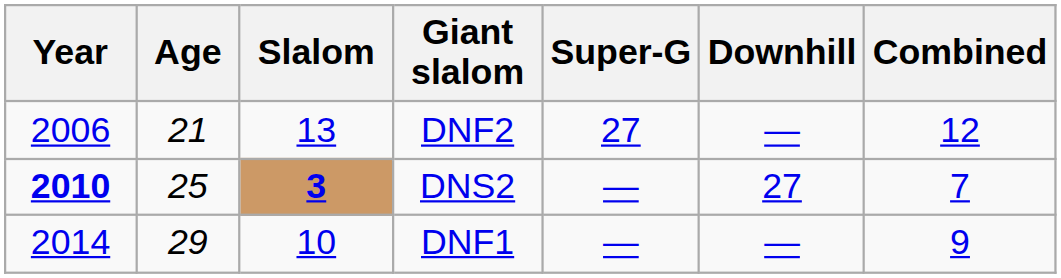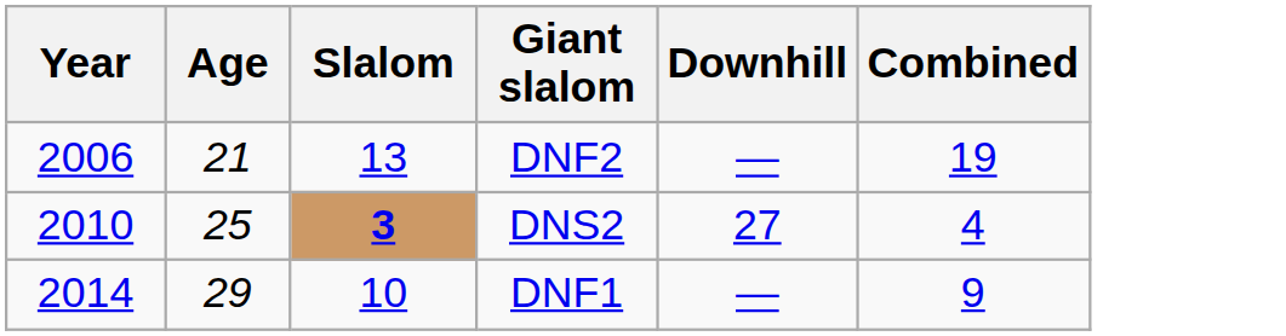 <table class=wikitable style="text-align:center">
 <tr>
 <th>  Year  </th>
 <th> Age </th>
 <th> Slalom </th>
 <th> Giant <br> slalom </th>
-<th>Super-G</th>
 <th>Downhill</th>
 <th>Combined</th>
 </tr>
 <tr>
 <td><a href='#'>2006</a></td>
 <td><em>21</em></td>
 <td><a href='#'>13</a></td>
 <td><a href='#'>DNF2</a></td>
-<td><a href='#'>27</a></td>
 <td><a href='#'>—</a></td>
-<td><a href='#'>12</a></td>
+<td><a href='#'>19</a></td>
 </tr>
 <tr>
-<td><strong><a href='#'>2010</a></strong></td>
+<td><a href='#'>2010</a></td>
 <td><em>25</em></td>
 <td style="background:#c96;"><strong><a href='#'>3</a></strong></td>
 <td><a href='#'>DNS2</a></td>
-<td><a href='#'>—</a></td>
 <td><a href='#'>27</a></td>
-<td><a href='#'>7</a></td>
+<td><a href='#'>4</a></td>
 </tr>
 <tr>
 <td><a href='#'>2014</a></td>
 <td><em>29</em></td>
 <td><a href='#'>10</a></td>
 <td><a href='#'>DNF1</a></td>
 <td><a href='#'>—</a></td>
-<td><a href='#'>—</a></td>
 <td><a href='#'>9</a></td>
 </tr>
 </table>
